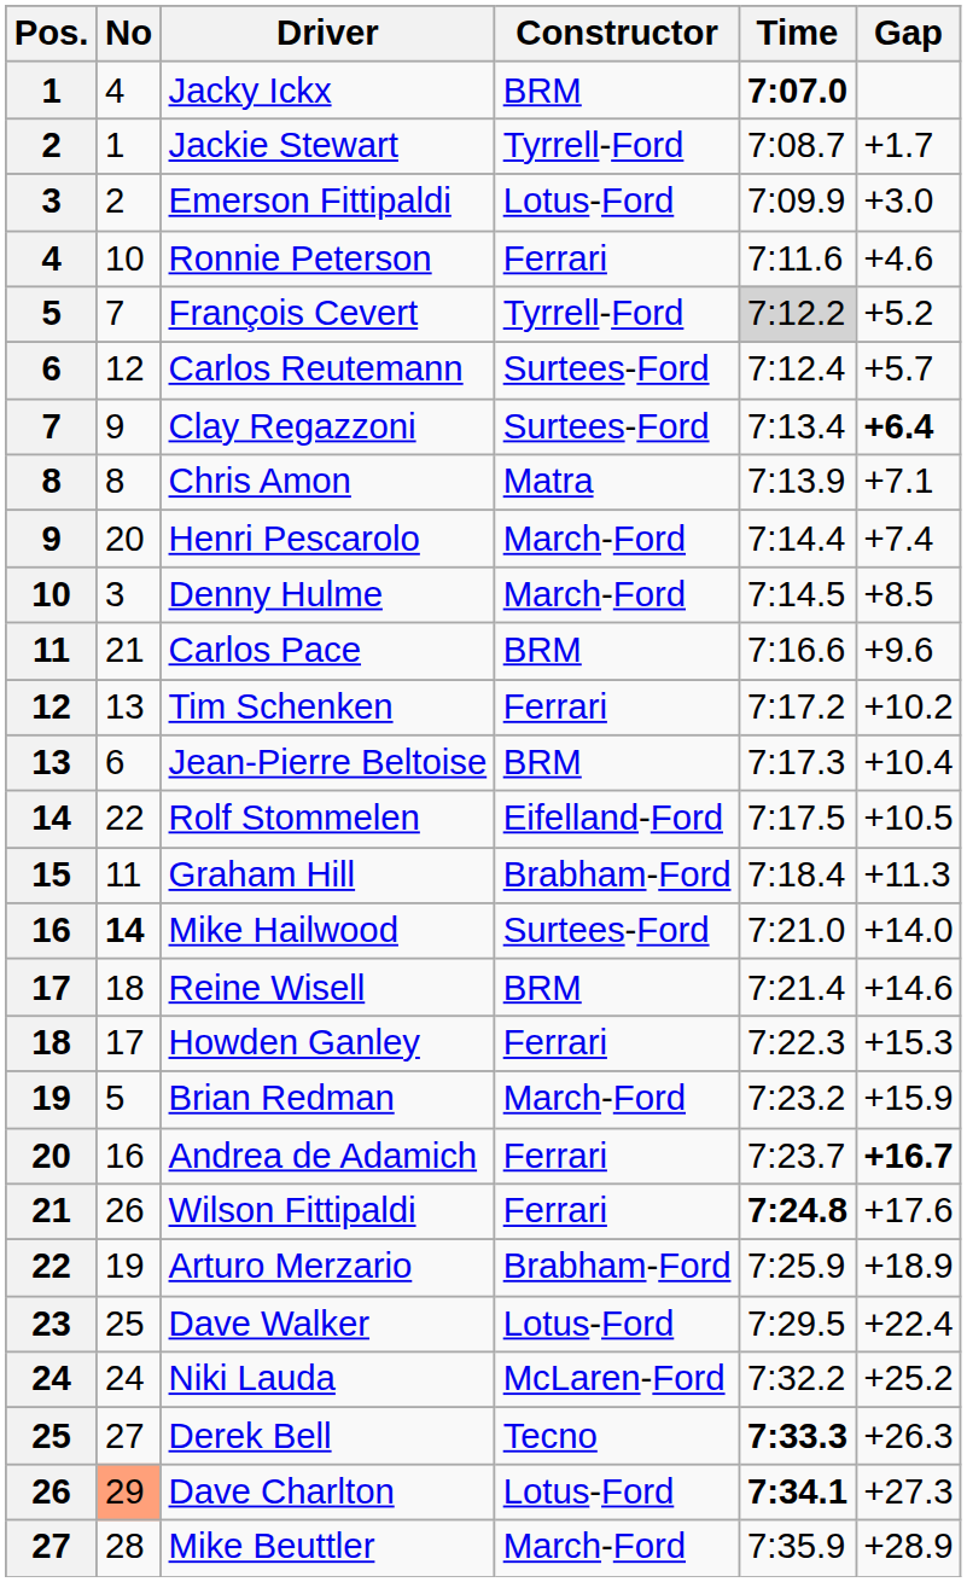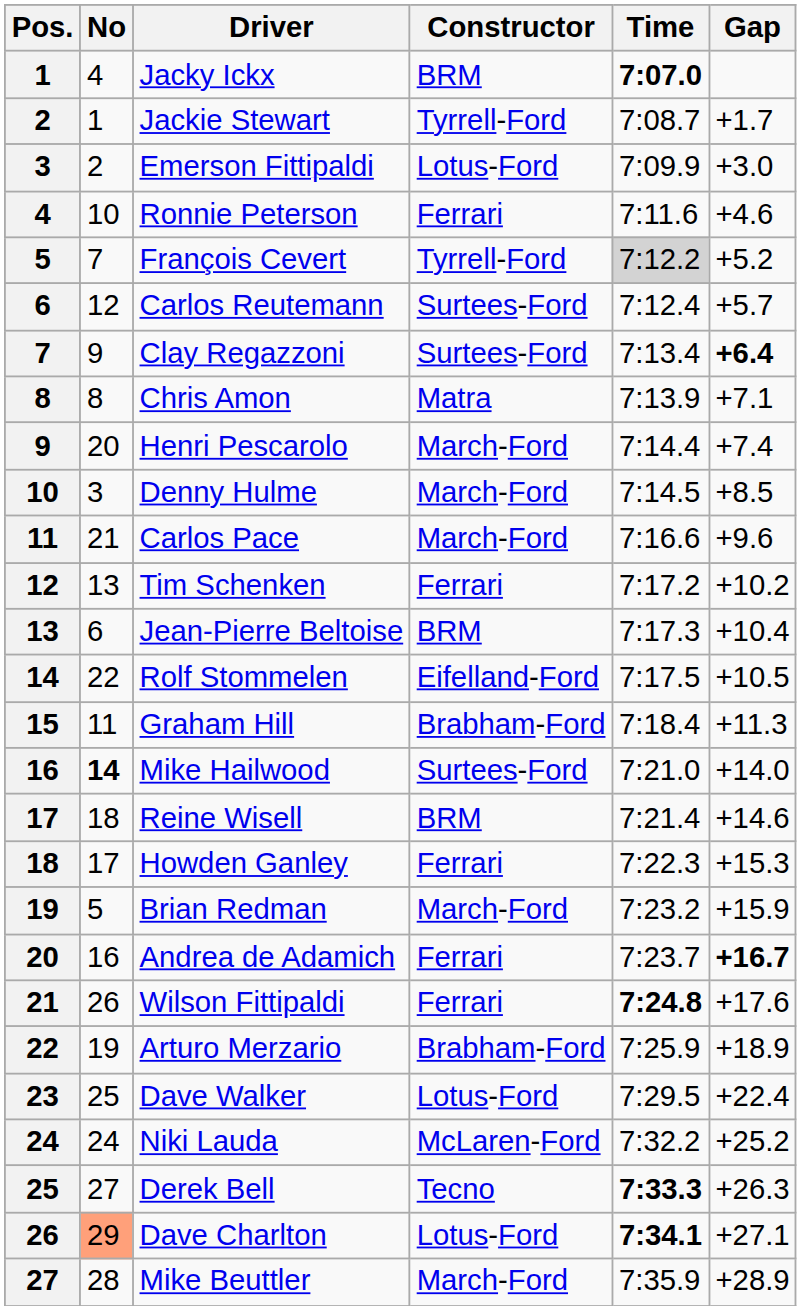 <table class="wikitable sortable">
 <tr>
 <th>Pos.</th>
 <th>No</th>
 <th>Driver</th>
 <th>Constructor</th>
 <th>Time</th>
 <th>Gap</th>
 </tr>
 <tr>
 <th>1</th>
 <td>4</td>
 <td> <a href='#'>Jacky Ickx</a></td>
 <td><a href='#'>BRM</a></td>
 <td><strong>7:07.0</strong></td>
 <td></td>
 </tr>
 <tr>
 <th>2</th>
 <td>1</td>
 <td> <a href='#'>Jackie Stewart</a></td>
 <td><a href='#'>Tyrrell</a>-<a href='#'>Ford</a></td>
 <td>7:08.7</td>
 <td>+1.7</td>
 </tr>
 <tr>
 <th>3</th>
 <td>2</td>
 <td> <a href='#'>Emerson Fittipaldi</a></td>
 <td><a href='#'>Lotus</a>-<a href='#'>Ford</a></td>
 <td>7:09.9</td>
 <td>+3.0</td>
 </tr>
 <tr>
 <th>4</th>
 <td>10</td>
 <td> <a href='#'>Ronnie Peterson</a></td>
 <td><a href='#'>Ferrari</a></td>
 <td>7:11.6</td>
 <td>+4.6</td>
 </tr>
 <tr>
 <th>5</th>
 <td>7</td>
 <td> <a href='#'>François Cevert</a></td>
 <td><a href='#'>Tyrrell</a>-<a href='#'>Ford</a></td>
 <td style="background: lightgrey;">7:12.2</td>
 <td>+5.2</td>
 </tr>
 <tr>
 <th>6</th>
 <td>12</td>
 <td> <a href='#'>Carlos Reutemann</a></td>
 <td><a href='#'>Surtees</a>-<a href='#'>Ford</a></td>
 <td>7:12.4</td>
 <td>+5.7</td>
 </tr>
 <tr>
 <th>7</th>
 <td>9</td>
 <td> <a href='#'>Clay Regazzoni</a></td>
 <td><a href='#'>Surtees</a>-<a href='#'>Ford</a></td>
 <td>7:13.4</td>
 <td><strong>+6.4</strong></td>
 </tr>
 <tr>
 <th>8</th>
 <td>8</td>
 <td> <a href='#'>Chris Amon</a></td>
 <td><a href='#'>Matra</a></td>
 <td>7:13.9</td>
 <td>+7.1</td>
 </tr>
 <tr>
 <th>9</th>
 <td>20</td>
 <td> <a href='#'>Henri Pescarolo</a></td>
 <td><a href='#'>March</a>-<a href='#'>Ford</a></td>
 <td>7:14.4</td>
 <td>+7.4</td>
 </tr>
 <tr>
 <th>10</th>
 <td>3</td>
 <td> <a href='#'>Denny Hulme</a></td>
 <td><a href='#'>March</a>-<a href='#'>Ford</a></td>
 <td>7:14.5</td>
 <td>+8.5</td>
 </tr>
 <tr>
 <th>11</th>
 <td>21</td>
 <td> <a href='#'>Carlos Pace</a></td>
-<td><a href='#'>BRM</a></td>
+<td><a href='#'>March</a>-<a href='#'>Ford</a></td>
 <td>7:16.6</td>
 <td>+9.6</td>
 </tr>
 <tr>
 <th>12</th>
 <td>13</td>
 <td> <a href='#'>Tim Schenken</a></td>
 <td><a href='#'>Ferrari</a></td>
 <td>7:17.2</td>
 <td>+10.2</td>
 </tr>
 <tr>
 <th>13</th>
 <td>6</td>
 <td> <a href='#'>Jean-Pierre Beltoise</a></td>
 <td><a href='#'>BRM</a></td>
 <td>7:17.3</td>
 <td>+10.4</td>
 </tr>
 <tr>
 <th>14</th>
 <td>22</td>
 <td> <a href='#'>Rolf Stommelen</a></td>
 <td><a href='#'>Eifelland</a>-<a href='#'>Ford</a></td>
 <td>7:17.5</td>
 <td>+10.5</td>
 </tr>
 <tr>
 <th>15</th>
 <td>11</td>
 <td> <a href='#'>Graham Hill</a></td>
 <td><a href='#'>Brabham</a>-<a href='#'>Ford</a></td>
 <td>7:18.4</td>
 <td>+11.3</td>
 </tr>
 <tr>
 <th>16</th>
 <td><strong>14</strong></td>
 <td> <a href='#'>Mike Hailwood</a></td>
 <td><a href='#'>Surtees</a>-<a href='#'>Ford</a></td>
 <td>7:21.0</td>
 <td>+14.0</td>
 </tr>
 <tr>
 <th>17</th>
 <td>18</td>
 <td> <a href='#'>Reine Wisell</a></td>
 <td><a href='#'>BRM</a></td>
 <td>7:21.4</td>
 <td>+14.6</td>
 </tr>
 <tr>
 <th>18</th>
 <td>17</td>
 <td> <a href='#'>Howden Ganley</a></td>
 <td><a href='#'>Ferrari</a></td>
 <td>7:22.3</td>
 <td>+15.3</td>
 </tr>
 <tr>
 <th>19</th>
 <td>5</td>
 <td> <a href='#'>Brian Redman</a></td>
 <td><a href='#'>March</a>-<a href='#'>Ford</a></td>
 <td>7:23.2</td>
 <td>+15.9</td>
 </tr>
 <tr>
 <th>20</th>
 <td>16</td>
 <td> <a href='#'>Andrea de Adamich</a></td>
 <td><a href='#'>Ferrari</a></td>
 <td>7:23.7</td>
 <td><strong>+16.7</strong></td>
 </tr>
 <tr>
 <th>21</th>
 <td>26</td>
 <td> <a href='#'>Wilson Fittipaldi</a></td>
 <td><a href='#'>Ferrari</a></td>
 <td><strong>7:24.8</strong></td>
 <td>+17.6</td>
 </tr>
 <tr>
 <th>22</th>
 <td>19</td>
 <td> <a href='#'>Arturo Merzario</a></td>
 <td><a href='#'>Brabham</a>-<a href='#'>Ford</a></td>
 <td>7:25.9</td>
 <td>+18.9</td>
 </tr>
 <tr>
 <th>23</th>
 <td>25</td>
 <td> <a href='#'>Dave Walker</a></td>
 <td><a href='#'>Lotus</a>-<a href='#'>Ford</a></td>
 <td>7:29.5</td>
 <td>+22.4</td>
 </tr>
 <tr>
 <th>24</th>
 <td>24</td>
 <td> <a href='#'>Niki Lauda</a></td>
 <td><a href='#'>McLaren</a>-<a href='#'>Ford</a></td>
 <td>7:32.2</td>
 <td>+25.2</td>
 </tr>
 <tr>
 <th>25</th>
 <td>27</td>
 <td> <a href='#'>Derek Bell</a></td>
 <td><a href='#'>Tecno</a></td>
 <td><strong>7:33.3</strong></td>
 <td>+26.3</td>
 </tr>
 <tr>
 <th>26</th>
 <td style="background: lightsalmon;">29</td>
 <td> <a href='#'>Dave Charlton</a></td>
 <td><a href='#'>Lotus</a>-<a href='#'>Ford</a></td>
 <td><strong>7:34.1</strong></td>
-<td>+27.3</td>
+<td>+27.1</td>
 </tr>
 <tr>
 <th>27</th>
 <td>28</td>
 <td> <a href='#'>Mike Beuttler</a></td>
 <td><a href='#'>March</a>-<a href='#'>Ford</a></td>
 <td>7:35.9</td>
 <td>+28.9</td>
 </tr>
 </table>
